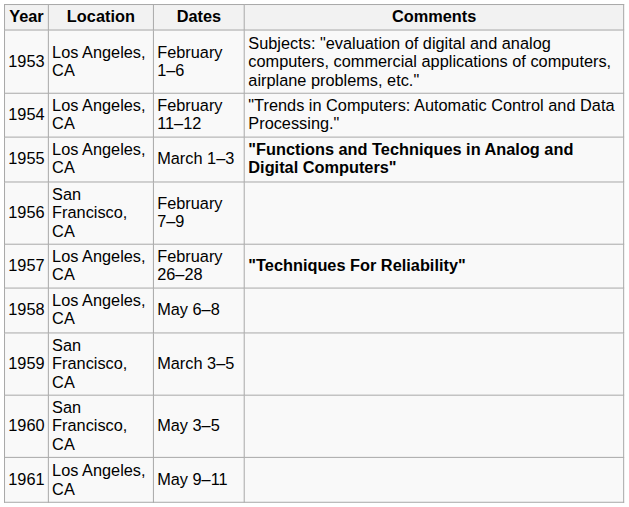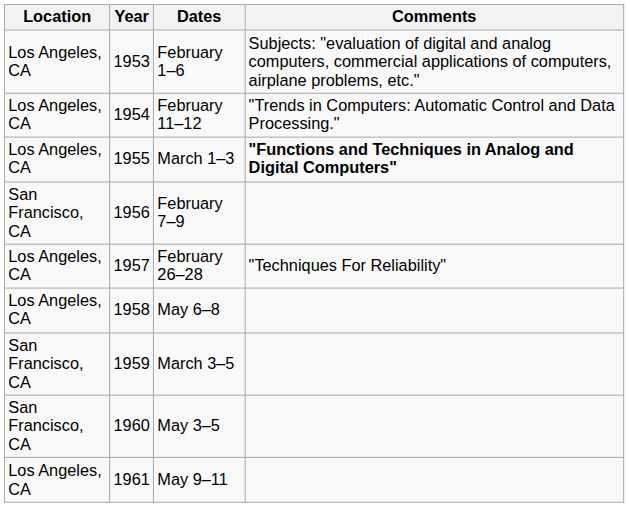 <table class="wikitable">
 <tr>
+<th>Location</th>
 <th>Year</th>
-<th>Location</th>
 <th>Dates</th>
 <th>Comments</th>
 </tr>
 <tr>
+<td>Los Angeles, CA</td>
 <td>1953</td>
-<td>Los Angeles, CA</td>
 <td>February 1–6</td>
 <td>Subjects: "evaluation of digital and analog computers, commercial applications of computers, airplane problems, etc."</td>
 </tr>
 <tr>
+<td>Los Angeles, CA</td>
 <td>1954</td>
-<td>Los Angeles, CA</td>
 <td>February 11–12</td>
 <td>"Trends in Computers: Automatic Control and Data Processing."</td>
 </tr>
 <tr>
+<td>Los Angeles, CA</td>
 <td>1955</td>
-<td>Los Angeles, CA</td>
 <td>March 1–3</td>
 <td><strong>"Functions and Techniques in Analog and Digital Computers"</strong></td>
 </tr>
 <tr>
+<td>San Francisco, CA</td>
 <td>1956</td>
-<td>San Francisco, CA</td>
 <td>February 7–9</td>
 <td></td>
 </tr>
 <tr>
+<td>Los Angeles, CA</td>
 <td>1957</td>
-<td>Los Angeles, CA</td>
 <td>February 26–28</td>
-<td><strong>"Techniques For Reliability"</strong></td>
+<td>"Techniques For Reliability"</td>
 </tr>
 <tr>
+<td>Los Angeles, CA</td>
 <td>1958</td>
-<td>Los Angeles, CA</td>
 <td>May 6–8</td>
 <td></td>
 </tr>
 <tr>
+<td>San Francisco, CA</td>
 <td>1959</td>
-<td>San Francisco, CA</td>
 <td>March 3–5</td>
 <td></td>
 </tr>
 <tr>
+<td>San Francisco, CA</td>
 <td>1960</td>
-<td>San Francisco, CA</td>
 <td>May 3–5</td>
 <td></td>
 </tr>
 <tr>
+<td>Los Angeles, CA</td>
 <td>1961</td>
-<td>Los Angeles, CA</td>
 <td>May 9–11</td>
 <td></td>
 </tr>
 </table>
